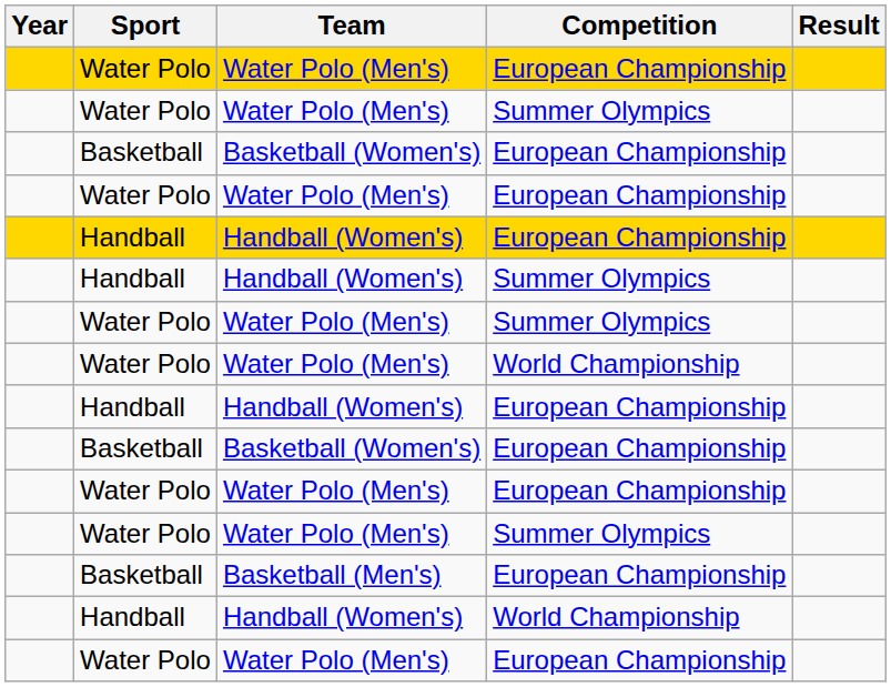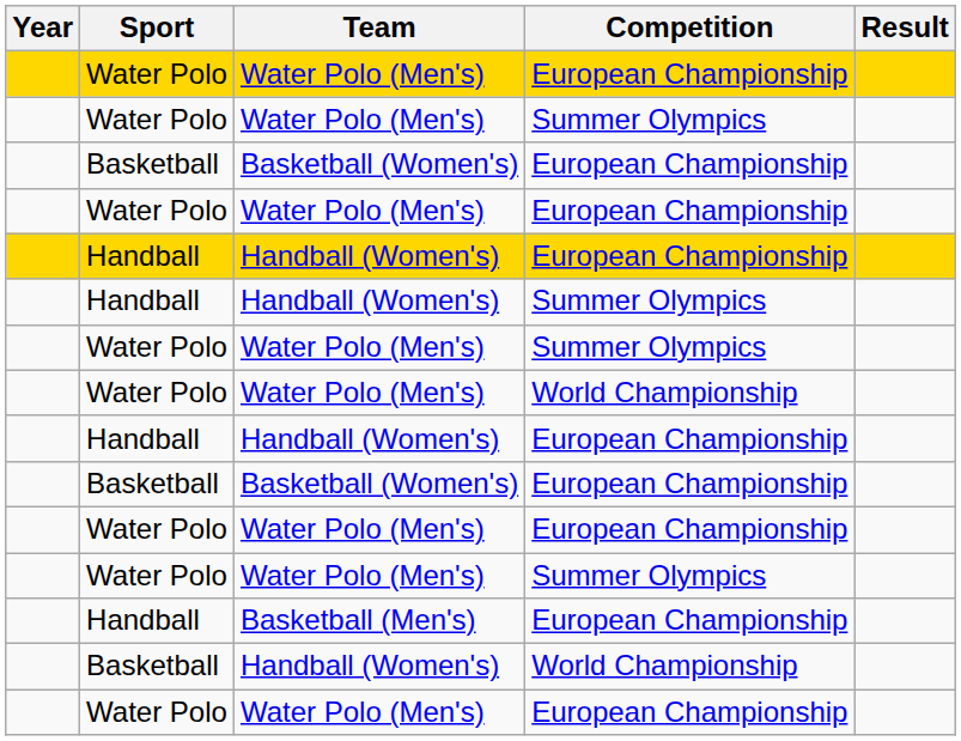 <table class="wikitable">
 <tr>
 <th>Year</th>
 <th>Sport</th>
 <th>Team</th>
 <th>Competition</th>
 <th>Result</th>
 </tr>
 <tr bgcolor=gold>
 <td></td>
 <td>Water Polo</td>
 <td><a href='#'>Water Polo (Men's)</a></td>
 <td><a href='#'>European Championship</a></td>
 <td></td>
 </tr>
 <tr>
 <td></td>
 <td>Water Polo</td>
 <td><a href='#'>Water Polo (Men's)</a></td>
 <td><a href='#'>Summer Olympics</a></td>
 <td></td>
 </tr>
 <tr>
 <td></td>
 <td>Basketball</td>
 <td><a href='#'>Basketball (Women's)</a></td>
 <td><a href='#'>European Championship</a></td>
 <td></td>
 </tr>
 <tr>
 <td></td>
 <td>Water Polo</td>
 <td><a href='#'>Water Polo (Men's)</a></td>
 <td><a href='#'>European Championship</a></td>
 <td></td>
 </tr>
 <tr bgcolor=gold>
 <td></td>
 <td>Handball</td>
 <td><a href='#'>Handball (Women's)</a></td>
 <td><a href='#'>European Championship</a></td>
 <td></td>
 </tr>
 <tr>
 <td></td>
 <td>Handball</td>
 <td><a href='#'>Handball (Women's)</a></td>
 <td><a href='#'>Summer Olympics</a></td>
 <td></td>
 </tr>
 <tr>
 <td></td>
 <td>Water Polo</td>
 <td><a href='#'>Water Polo (Men's)</a></td>
 <td><a href='#'>Summer Olympics</a></td>
 <td></td>
 </tr>
 <tr>
 <td></td>
 <td>Water Polo</td>
 <td><a href='#'>Water Polo (Men's)</a></td>
 <td><a href='#'>World Championship</a></td>
 <td></td>
 </tr>
 <tr>
 <td></td>
 <td>Handball</td>
 <td><a href='#'>Handball (Women's)</a></td>
 <td><a href='#'>European Championship</a></td>
 <td></td>
 </tr>
 <tr>
 <td></td>
 <td>Basketball</td>
 <td><a href='#'>Basketball (Women's)</a></td>
 <td><a href='#'>European Championship</a></td>
 <td></td>
 </tr>
 <tr>
 <td></td>
 <td>Water Polo</td>
 <td><a href='#'>Water Polo (Men's)</a></td>
 <td><a href='#'>European Championship</a></td>
 <td></td>
 </tr>
 <tr>
 <td></td>
 <td>Water Polo</td>
 <td><a href='#'>Water Polo (Men's)</a></td>
 <td><a href='#'>Summer Olympics</a></td>
 <td></td>
 </tr>
 <tr>
 <td></td>
-<td>Basketball</td>
+<td>Handball</td>
 <td><a href='#'>Basketball (Men's)</a></td>
 <td><a href='#'>European Championship</a></td>
 <td></td>
 </tr>
 <tr>
 <td></td>
-<td>Handball</td>
+<td>Basketball</td>
 <td><a href='#'>Handball (Women's)</a></td>
 <td><a href='#'>World Championship</a></td>
 <td></td>
 </tr>
 <tr>
 <td></td>
 <td>Water Polo</td>
 <td><a href='#'>Water Polo (Men's)</a></td>
 <td><a href='#'>European Championship</a></td>
 <td></td>
 </tr>
 </table>
